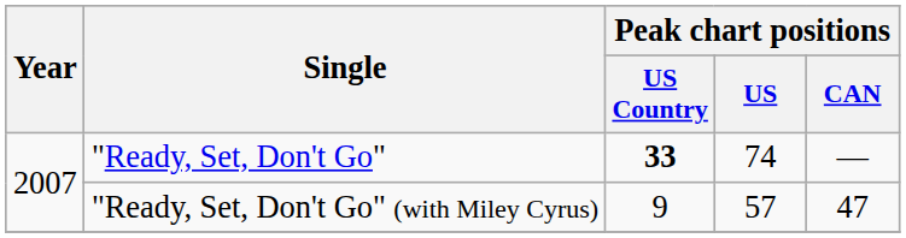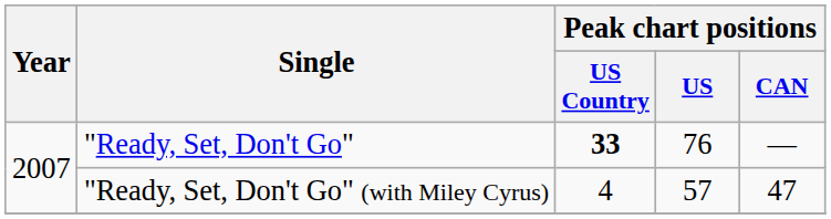 <table class="wikitable" style="text-align:center;">
 <tr>
 <th rowspan="2">Year</th>
 <th rowspan="2">Single</th>
 <th colspan="3">Peak chart positions</th>
 </tr>
 <tr style="font-size:smaller;">
 <th width="40"><a href='#'>US Country</a></th>
 <th width="40"><a href='#'>US</a></th>
 <th width="40"><a href='#'>CAN</a></th>
 </tr>
 <tr>
 <td rowspan="2">2007</td>
 <td align="left">"<a href='#'>Ready, Set, Don't Go</a>"</td>
 <td><strong>33</strong></td>
-<td>74</td>
+<td>76</td>
 <td>—</td>
 </tr>
 <tr>
 <td align="left">"Ready, Set, Don't Go" <small>(with Miley Cyrus)</small></td>
-<td>9</td>
+<td>4</td>
 <td>57</td>
 <td>47</td>
 </tr>
 <tr>
 </tr>
 </table>
